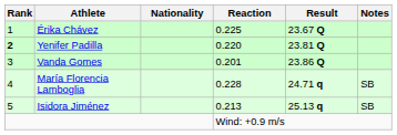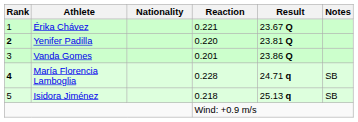 <table class="wikitable" style="font-size:95%" style="width:35em;" style="text-align:center">
 <tr>
 <th>Rank</th>
 <th width=150>Athlete</th>
 <th width=100>Nationality</th>
 <th width=100>Reaction</th>
 <th width=100>Result</th>
 <th>Notes</th>
 </tr>
 <tr bgcolor=ccffcc>
 <td>1</td>
 <td align=left><a href='#'>Érika Chávez</a></td>
 <td align=left></td>
-<td>0.225</td>
+<td>0.221</td>
 <td>23.67 <strong>Q</strong></td>
 <td></td>
 </tr>
 <tr bgcolor=ccffcc>
 <td><strong>2</strong></td>
 <td align=left><a href='#'>Yenifer Padilla</a></td>
 <td align=left></td>
 <td>0.220</td>
 <td>23.81 <strong>Q</strong></td>
 <td></td>
 </tr>
 <tr bgcolor=ccffcc>
 <td>3</td>
 <td align=left><a href='#'>Vanda Gomes</a></td>
 <td align=left></td>
 <td>0.201</td>
 <td>23.86 <strong>Q</strong></td>
 <td></td>
 </tr>
 <tr bgcolor=ddffdd>
-<td>4</td>
+<td><strong>4</strong></td>
 <td align=left><a href='#'>María Florencia Lamboglia</a></td>
 <td align=left></td>
 <td>0.228</td>
 <td>24.71 <strong>q</strong></td>
 <td>SB</td>
 </tr>
 <tr bgcolor=ddffdd>
 <td>5</td>
 <td align=left><a href='#'>Isidora Jiménez</a></td>
 <td align=left></td>
-<td>0.213</td>
+<td>0.218</td>
 <td>25.13 <strong>q</strong></td>
 <td>SB</td>
 </tr>
 <tr class="sortbottom">
 <td colspan=3></td>
 <td colspan="3" style="text-align:left;">Wind: +0.9 m/s</td>
 </tr>
 </table>
